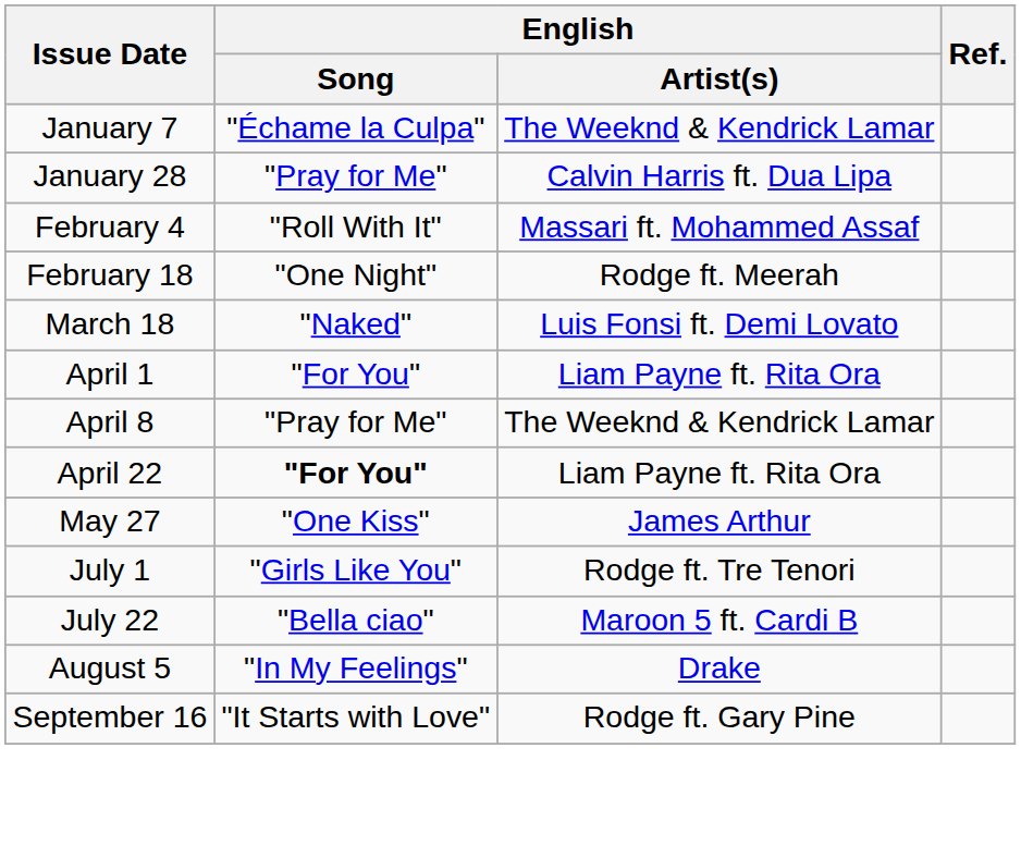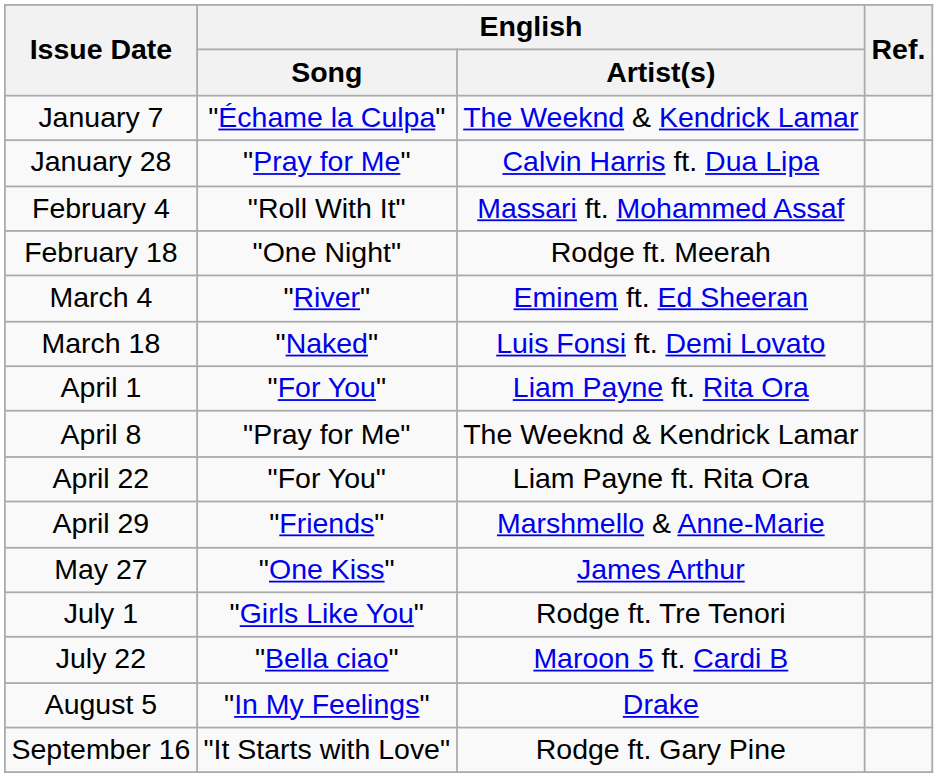 <table class="wikitable" style="text-align: center;">
 <tr>
 <th style="text-align: center;" rowspan="2">Issue Date</th>
 <th style="text-align: center;" colspan="2">English</th>
 <th style="text-align: center;" rowspan="2">Ref.</th>
 </tr>
 <tr>
 <th>Song</th>
 <th>Artist(s)</th>
 </tr>
 <tr>
 <td>January 7</td>
 <td>"<a href='#'>Échame la Culpa</a>"</td>
 <td><a href='#'>The Weeknd</a> & <a href='#'>Kendrick Lamar</a></td>
 <td></td>
 </tr>
 <tr>
 <td>January 28</td>
 <td>"<a href='#'>Pray for Me</a>"</td>
 <td><a href='#'>Calvin Harris</a> ft. <a href='#'>Dua Lipa</a></td>
 <td></td>
 </tr>
 <tr>
 <td>February 4</td>
 <td>"Roll With It"</td>
 <td><a href='#'>Massari</a> ft. <a href='#'>Mohammed Assaf</a></td>
 <td></td>
 </tr>
 <tr>
 <td>February 18</td>
 <td>"One Night"</td>
 <td>Rodge ft. Meerah</td>
 <td></td>
 </tr>
 <tr>
+<td>March 4</td>
+<td>"<a href='#'>River</a>"</td>
+<td><a href='#'>Eminem</a> ft. <a href='#'>Ed Sheeran</a></td>
+<td></td>
+</tr>
+<tr>
 <td>March 18</td>
 <td>"<a href='#'>Naked</a>"</td>
 <td><a href='#'>Luis Fonsi</a> ft. <a href='#'>Demi Lovato</a></td>
 <td></td>
 </tr>
 <tr>
 <td>April 1</td>
 <td>"<a href='#'>For You</a>"</td>
 <td><a href='#'>Liam Payne</a> ft. <a href='#'>Rita Ora</a></td>
 <td></td>
 </tr>
 <tr>
 <td>April 8</td>
 <td>"Pray for Me"</td>
 <td>The Weeknd & Kendrick Lamar</td>
 <td></td>
 </tr>
 <tr>
 <td>April 22</td>
-<td><strong>"For You"</strong></td>
+<td>"For You"</td>
 <td>Liam Payne ft. Rita Ora</td>
+<td></td>
+</tr>
+<tr>
+<td>April 29</td>
+<td>"<a href='#'>Friends</a>"</td>
+<td><a href='#'>Marshmello</a> & <a href='#'>Anne-Marie</a></td>
 <td></td>
 </tr>
 <tr>
 <td>May 27</td>
 <td>"<a href='#'>One Kiss</a>"</td>
 <td><a href='#'>James Arthur</a></td>
 <td></td>
 </tr>
 <tr>
 <td>July 1</td>
 <td>"<a href='#'>Girls Like You</a>"</td>
 <td>Rodge ft. Tre Tenori</td>
 <td></td>
 </tr>
 <tr>
 <td>July 22</td>
 <td>"<a href='#'>Bella ciao</a>"</td>
 <td><a href='#'>Maroon 5</a> ft. <a href='#'>Cardi B</a></td>
 <td></td>
 </tr>
 <tr>
 <td>August 5</td>
 <td>"<a href='#'>In My Feelings</a>"</td>
 <td><a href='#'>Drake</a></td>
 <td></td>
 </tr>
 <tr>
 <td>September 16</td>
 <td>"It Starts with Love"</td>
 <td>Rodge ft. Gary Pine</td>
 <td></td>
 </tr>
 </table>
